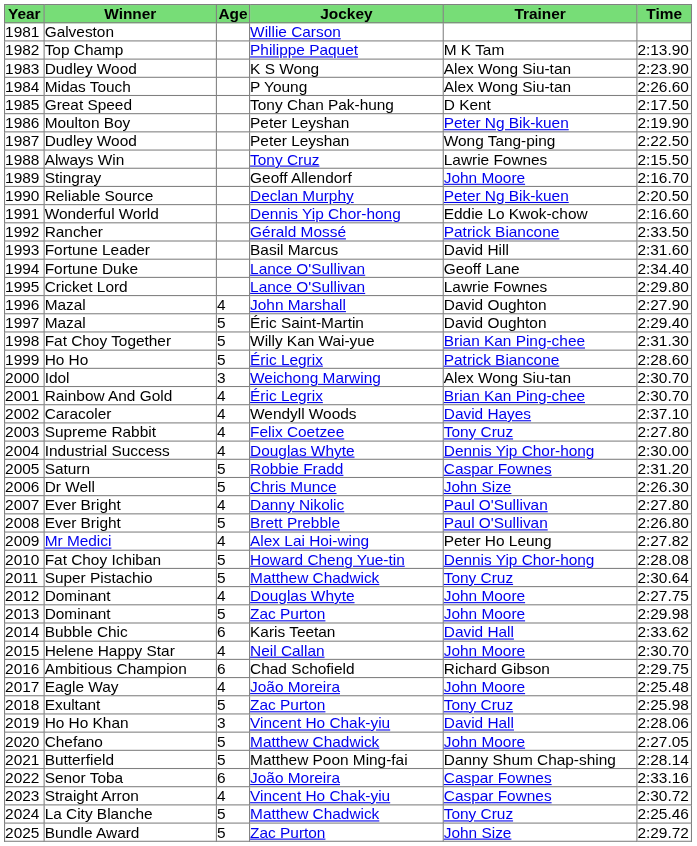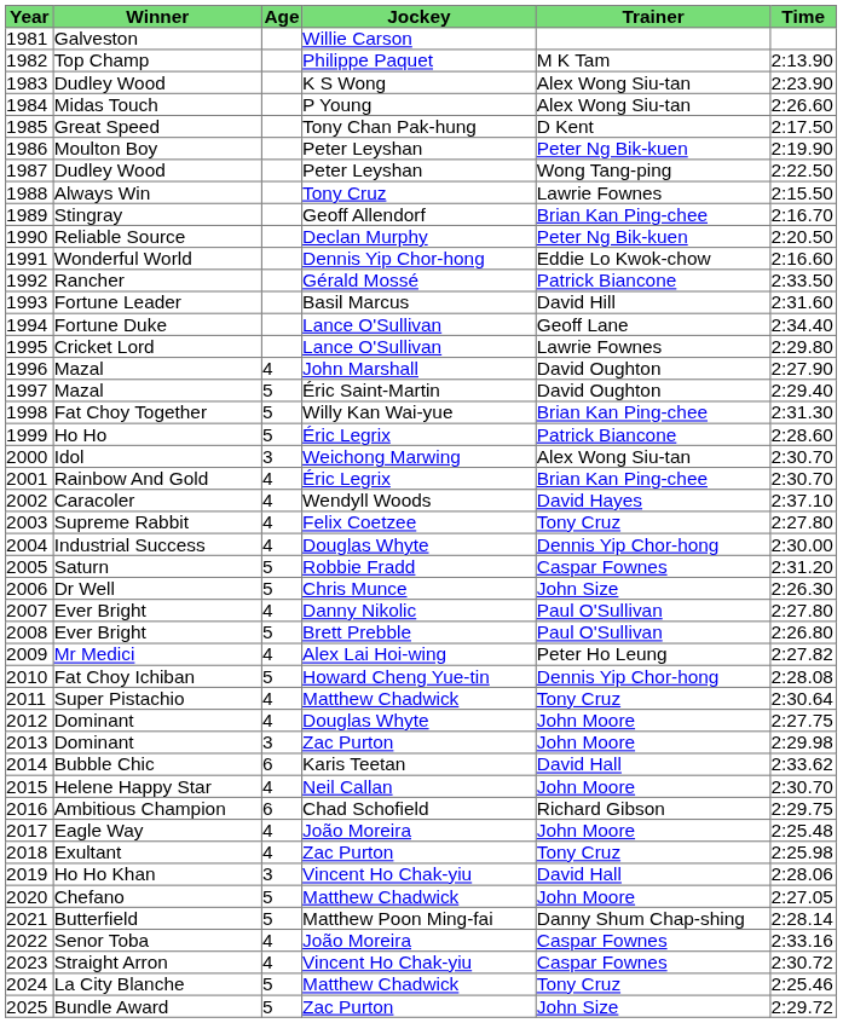 <table class = "sortable" | border="1" cellpadding="0" style="border-collapse: collapse; font-size:90%">
 <tr bgcolor="#77dd77" align="center">
 <td style="width:36px"><strong>Year</strong></td>
 <td style="width:160px"><strong>Winner</strong></td>
 <td style="width:30px"><strong>Age</strong></td>
 <td style="width:180px"><strong>Jockey</strong></td>
 <td style="width:180px"><strong>Trainer</strong></td>
 <td style="width:50px"><strong>Time</strong></td>
 </tr>
 <tr>
 <td>1981</td>
 <td>Galveston</td>
 <td></td>
 <td><a href='#'>Willie Carson</a></td>
 <td></td>
 <td></td>
 </tr>
 <tr>
 <td>1982</td>
 <td>Top Champ</td>
 <td></td>
 <td><a href='#'>Philippe Paquet</a></td>
 <td>M K Tam</td>
 <td>2:13.90</td>
 </tr>
 <tr>
 <td>1983</td>
 <td>Dudley Wood</td>
 <td></td>
 <td>K S Wong</td>
 <td>Alex Wong Siu-tan</td>
 <td>2:23.90</td>
 </tr>
 <tr>
 <td>1984</td>
 <td>Midas Touch</td>
 <td></td>
 <td>P Young</td>
 <td>Alex Wong Siu-tan</td>
 <td>2:26.60</td>
 </tr>
 <tr>
 <td>1985</td>
 <td>Great Speed</td>
 <td></td>
 <td>Tony Chan Pak-hung</td>
 <td>D Kent</td>
 <td>2:17.50</td>
 </tr>
 <tr>
 <td>1986</td>
 <td>Moulton Boy</td>
 <td></td>
 <td>Peter Leyshan</td>
 <td><a href='#'>Peter Ng Bik-kuen</a></td>
 <td>2:19.90</td>
 </tr>
 <tr>
 <td>1987</td>
 <td>Dudley Wood</td>
 <td></td>
 <td>Peter Leyshan</td>
 <td>Wong Tang-ping</td>
 <td>2:22.50</td>
 </tr>
 <tr>
 <td>1988</td>
 <td>Always Win</td>
 <td></td>
 <td><a href='#'>Tony Cruz</a></td>
 <td>Lawrie Fownes</td>
 <td>2:15.50</td>
 </tr>
 <tr>
 <td>1989</td>
 <td>Stingray</td>
 <td></td>
 <td>Geoff Allendorf</td>
-<td><a href='#'>John Moore</a></td>
+<td><a href='#'>Brian Kan Ping-chee</a></td>
 <td>2:16.70</td>
 </tr>
 <tr>
 <td>1990</td>
 <td>Reliable Source</td>
 <td></td>
 <td><a href='#'>Declan Murphy</a></td>
 <td><a href='#'>Peter Ng Bik-kuen</a></td>
 <td>2:20.50</td>
 </tr>
 <tr>
 <td>1991</td>
 <td>Wonderful World</td>
 <td></td>
 <td><a href='#'>Dennis Yip Chor-hong</a></td>
 <td>Eddie Lo Kwok-chow</td>
 <td>2:16.60</td>
 </tr>
 <tr>
 <td>1992</td>
 <td>Rancher</td>
 <td></td>
 <td><a href='#'>Gérald Mossé</a></td>
 <td><a href='#'>Patrick Biancone</a></td>
 <td>2:33.50</td>
 </tr>
 <tr>
 <td>1993</td>
 <td>Fortune Leader</td>
 <td></td>
 <td>Basil Marcus</td>
 <td>David Hill</td>
 <td>2:31.60</td>
 </tr>
 <tr>
 <td>1994</td>
 <td>Fortune Duke</td>
 <td></td>
 <td><a href='#'>Lance O'Sullivan</a></td>
 <td>Geoff Lane</td>
 <td>2:34.40</td>
 </tr>
 <tr>
 <td>1995</td>
 <td>Cricket Lord</td>
 <td></td>
 <td><a href='#'>Lance O'Sullivan</a></td>
 <td>Lawrie Fownes</td>
 <td>2:29.80</td>
 </tr>
 <tr>
 <td>1996</td>
 <td>Mazal</td>
 <td>4</td>
 <td><a href='#'>John Marshall</a></td>
 <td>David Oughton</td>
 <td>2:27.90</td>
 </tr>
 <tr>
 <td>1997</td>
 <td>Mazal</td>
 <td>5</td>
 <td>Éric Saint-Martin</td>
 <td>David Oughton</td>
 <td>2:29.40</td>
 </tr>
 <tr>
 <td>1998</td>
 <td>Fat Choy Together</td>
 <td>5</td>
 <td>Willy Kan Wai-yue</td>
 <td><a href='#'>Brian Kan Ping-chee</a></td>
 <td>2:31.30</td>
 </tr>
 <tr>
 <td>1999</td>
 <td>Ho Ho</td>
 <td>5</td>
 <td><a href='#'>Éric Legrix</a></td>
 <td><a href='#'>Patrick Biancone</a></td>
 <td>2:28.60</td>
 </tr>
 <tr>
 <td>2000</td>
 <td>Idol</td>
 <td>3</td>
 <td><a href='#'>Weichong Marwing</a></td>
 <td>Alex Wong Siu-tan</td>
 <td>2:30.70</td>
 </tr>
 <tr>
 <td>2001</td>
 <td>Rainbow And Gold</td>
 <td>4</td>
 <td><a href='#'>Éric Legrix</a></td>
 <td><a href='#'>Brian Kan Ping-chee</a></td>
 <td>2:30.70</td>
 </tr>
 <tr>
 <td>2002</td>
 <td>Caracoler</td>
 <td>4</td>
 <td>Wendyll Woods</td>
 <td><a href='#'>David Hayes</a></td>
 <td>2:37.10</td>
 </tr>
 <tr>
 <td>2003</td>
 <td>Supreme Rabbit</td>
 <td>4</td>
 <td><a href='#'>Felix Coetzee</a></td>
 <td><a href='#'>Tony Cruz</a></td>
 <td>2:27.80</td>
 </tr>
 <tr>
 <td>2004</td>
 <td>Industrial Success</td>
 <td>4</td>
 <td><a href='#'>Douglas Whyte</a></td>
 <td><a href='#'>Dennis Yip Chor-hong</a></td>
 <td>2:30.00</td>
 </tr>
 <tr>
 <td>2005</td>
 <td>Saturn</td>
 <td>5</td>
 <td><a href='#'>Robbie Fradd</a></td>
 <td><a href='#'>Caspar Fownes</a></td>
 <td>2:31.20</td>
 </tr>
 <tr>
 <td>2006</td>
 <td>Dr Well</td>
 <td>5</td>
 <td><a href='#'>Chris Munce</a></td>
 <td><a href='#'>John Size</a></td>
 <td>2:26.30</td>
 </tr>
 <tr>
 <td>2007</td>
 <td>Ever Bright</td>
 <td>4</td>
 <td><a href='#'>Danny Nikolic</a></td>
 <td><a href='#'>Paul O'Sullivan</a></td>
 <td>2:27.80</td>
 </tr>
 <tr>
 <td>2008</td>
 <td>Ever Bright</td>
 <td>5</td>
 <td><a href='#'>Brett Prebble</a></td>
 <td><a href='#'>Paul O'Sullivan</a></td>
 <td>2:26.80</td>
 </tr>
 <tr>
 <td>2009</td>
 <td><a href='#'>Mr Medici</a></td>
 <td>4</td>
 <td><a href='#'>Alex Lai Hoi-wing</a></td>
 <td>Peter Ho Leung</td>
 <td>2:27.82</td>
 </tr>
 <tr>
 <td>2010</td>
 <td>Fat Choy Ichiban</td>
 <td>5</td>
 <td><a href='#'>Howard Cheng Yue-tin</a></td>
 <td><a href='#'>Dennis Yip Chor-hong</a></td>
 <td>2:28.08</td>
 </tr>
 <tr>
 <td>2011</td>
 <td>Super Pistachio</td>
-<td>5</td>
+<td>4</td>
 <td><a href='#'>Matthew Chadwick</a></td>
 <td><a href='#'>Tony Cruz</a></td>
 <td>2:30.64</td>
 </tr>
 <tr>
 <td>2012</td>
 <td>Dominant</td>
 <td>4</td>
 <td><a href='#'>Douglas Whyte</a></td>
 <td><a href='#'>John Moore</a></td>
 <td>2:27.75</td>
 </tr>
 <tr>
 <td>2013</td>
 <td>Dominant</td>
-<td>5</td>
+<td>3</td>
 <td><a href='#'>Zac Purton</a></td>
 <td><a href='#'>John Moore</a></td>
 <td>2:29.98</td>
 </tr>
 <tr>
 <td>2014</td>
 <td>Bubble Chic</td>
 <td>6</td>
 <td>Karis Teetan</td>
 <td><a href='#'>David Hall</a></td>
 <td>2:33.62</td>
 </tr>
 <tr>
 <td>2015</td>
 <td>Helene Happy Star</td>
 <td>4</td>
 <td><a href='#'>Neil Callan</a></td>
 <td><a href='#'>John Moore</a></td>
 <td>2:30.70</td>
 </tr>
 <tr>
 <td>2016</td>
 <td>Ambitious Champion</td>
 <td>6</td>
 <td>Chad Schofield</td>
 <td>Richard Gibson</td>
 <td>2:29.75</td>
 </tr>
 <tr>
 <td>2017</td>
 <td>Eagle Way</td>
 <td>4</td>
 <td><a href='#'>João Moreira</a></td>
 <td><a href='#'>John Moore</a></td>
 <td>2:25.48</td>
 </tr>
 <tr>
 <td>2018</td>
 <td>Exultant</td>
-<td>5</td>
+<td>4</td>
 <td><a href='#'>Zac Purton</a></td>
 <td><a href='#'>Tony Cruz</a></td>
 <td>2:25.98</td>
 </tr>
 <tr>
 <td>2019</td>
 <td>Ho Ho Khan</td>
 <td>3</td>
 <td><a href='#'>Vincent Ho Chak-yiu</a></td>
 <td><a href='#'>David Hall</a></td>
 <td>2:28.06</td>
 </tr>
 <tr>
 <td>2020</td>
 <td>Chefano</td>
 <td>5</td>
 <td><a href='#'>Matthew Chadwick</a></td>
 <td><a href='#'>John Moore</a></td>
 <td>2:27.05</td>
 </tr>
 <tr>
 <td>2021</td>
 <td>Butterfield</td>
 <td>5</td>
 <td>Matthew Poon Ming-fai</td>
 <td>Danny Shum Chap-shing</td>
 <td>2:28.14</td>
 </tr>
 <tr>
 <td>2022</td>
 <td>Senor Toba</td>
-<td>6</td>
+<td>4</td>
 <td><a href='#'>João Moreira</a></td>
 <td><a href='#'>Caspar Fownes</a></td>
 <td>2:33.16</td>
 </tr>
 <tr>
 <td>2023</td>
 <td>Straight Arron</td>
 <td>4</td>
 <td><a href='#'>Vincent Ho Chak-yiu</a></td>
 <td><a href='#'>Caspar Fownes</a></td>
 <td>2:30.72</td>
 </tr>
 <tr>
 <td>2024</td>
 <td>La City Blanche</td>
 <td>5</td>
 <td><a href='#'>Matthew Chadwick</a></td>
 <td><a href='#'>Tony Cruz</a></td>
 <td>2:25.46</td>
 </tr>
 <tr>
 <td>2025</td>
 <td>Bundle Award</td>
 <td>5</td>
 <td><a href='#'>Zac Purton</a></td>
 <td><a href='#'>John Size</a></td>
 <td>2:29.72</td>
 </tr>
 </table>
